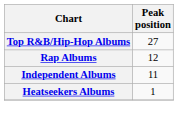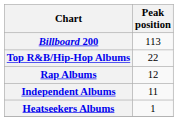 <table class="wikitable plainrowheaders sortable" style="text-align:center;" border="1">
 <tr>
 <th scope="col">Chart</th>
 <th scope="col">Peak<br>position</th>
 </tr>
 <tr>
+<th scope="row"><a href='#'><em>Billboard</em> 200</a></th>
+<td>113</td>
+</tr>
+<tr>
 <th scope="row"><a href='#'>Top R&B/Hip-Hop Albums</a></th>
-<td>27</td>
+<td>22</td>
 </tr>
 <tr>
 <th scope="row"><a href='#'>Rap Albums</a></th>
 <td>12</td>
 </tr>
 <tr>
 <th scope="row"><a href='#'>Independent Albums</a></th>
 <td>11</td>
 </tr>
 <tr>
 <th scope="row"><a href='#'>Heatseekers Albums</a></th>
 <td>1</td>
 </tr>
 <tr>
 </tr>
 </table>
